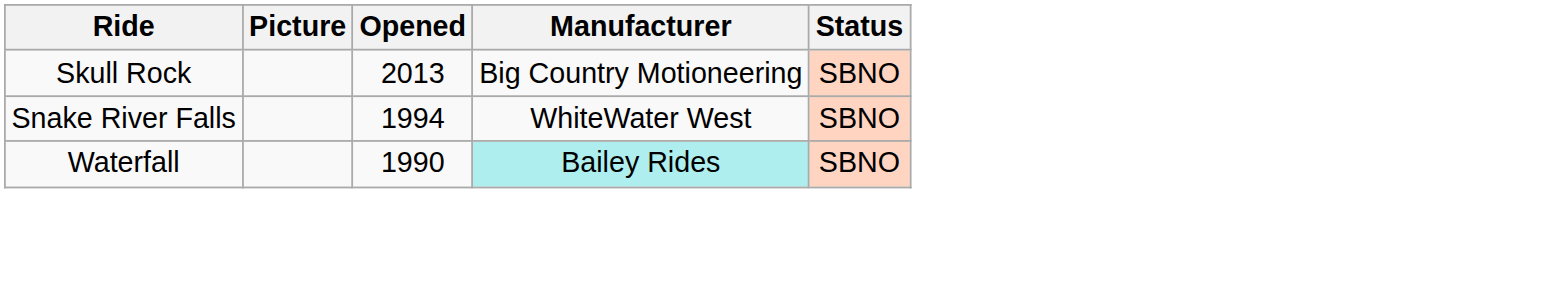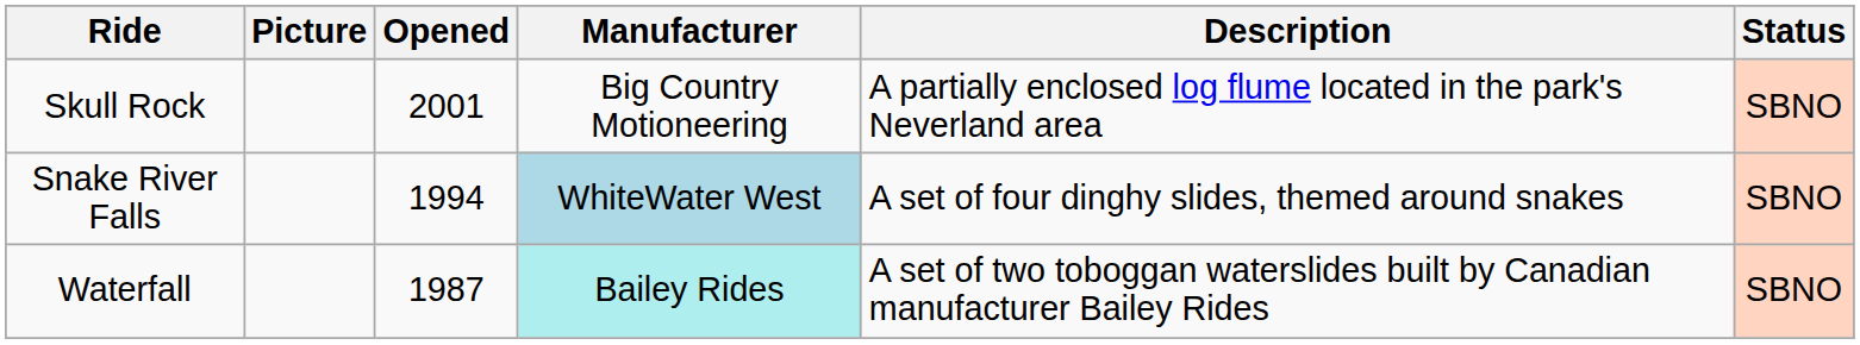 <table class="sortable wikitable" style="text-align:center;">
 <tr>
 <th>Ride</th>
 <th>Picture</th>
 <th>Opened</th>
 <th>Manufacturer</th>
+<th>Description</th>
 <th>Status</th>
 </tr>
 <tr>
 <td>Skull Rock</td>
 <td></td>
-<td>2013</td>
+<td>2001</td>
 <td>Big Country Motioneering</td>
+<td style="text-align:left">A partially enclosed <a href='#'>log flume</a> located in the park's Neverland area</td>
 <td bgcolor="#FFD4C0">SBNO</td>
 </tr>
 <tr>
 <td>Snake River Falls</td>
 <td></td>
 <td>1994</td>
-<td>WhiteWater West</td>
+<td style="background: lightblue;">WhiteWater West</td>
+<td style="text-align:left">A set of four dinghy slides, themed around snakes</td>
 <td bgcolor="#FFD4C0">SBNO</td>
 </tr>
 <tr>
 <td>Waterfall</td>
 <td></td>
-<td>1990</td>
+<td>1987</td>
 <td style="background: paleturquoise;">Bailey Rides</td>
+<td style="text-align:left">A set of two toboggan waterslides built by Canadian manufacturer Bailey Rides</td>
 <td bgcolor="#FFD4C0">SBNO</td>
 </tr>
 </table>
